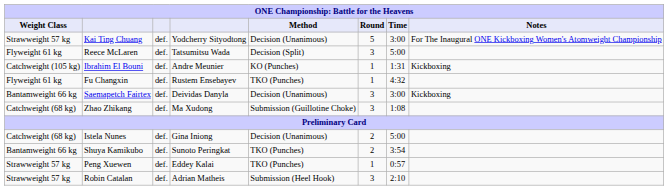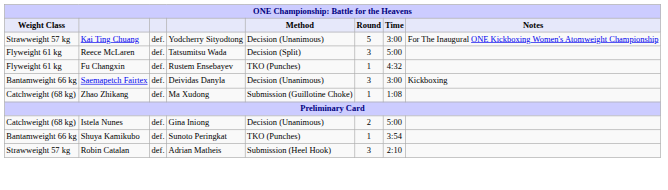 <table class="wikitable" style="font-size: 80%;">
 <tr>
 <th colspan="8" style="background-color: #ccf; color: #000080; text-align: center;"><strong>ONE Championship: Battle for the Heavens</strong></th>
 </tr>
 <tr>
 <th colspan="1" style="background-color: #E6E8FA; color: #000000; text-align: center;">Weight Class</th>
 <th colspan="1" style="background-color: #E6E8FA; color: #000000; text-align: center;"></th>
 <th colspan="1" style="background-color: #E6E8FA; color: #000000; text-align: center;"></th>
 <th colspan="1" style="background-color: #E6E8FA; color: #000000; text-align: center;"></th>
 <th colspan="1" style="background-color: #E6E8FA; color: #000000; text-align: center;">Method</th>
 <th colspan="1" style="background-color: #E6E8FA; color: #000000; text-align: center;">Round</th>
 <th colspan="1" style="background-color: #E6E8FA; color: #000000; text-align: center;">Time</th>
 <th colspan="1" style="background-color: #E6E8FA; color: #000000; text-align: center;">Notes</th>
 </tr>
 <tr>
 <td>Strawweight 57 kg</td>
 <td> <a href='#'>Kai Ting Chuang</a></td>
 <td>def.</td>
 <td> Yodcherry Sityodtong</td>
 <td>Decision (Unanimous)</td>
 <td align=center>5</td>
 <td align=center>3:00</td>
 <td>For The Inaugural <a href='#'>ONE Kickboxing Women's Atomweight Championship</a></td>
 </tr>
 <tr>
 <td>Flyweight 61 kg</td>
 <td> Reece McLaren</td>
 <td>def.</td>
 <td> Tatsumitsu Wada</td>
 <td>Decision (Split)</td>
 <td align=center>3</td>
 <td align=center>5:00</td>
 <td></td>
 </tr>
 <tr>
-<td>Catchweight (105 kg)</td>
-<td> <a href='#'>Ibrahim El Bouni</a></td>
-<td>def.</td>
-<td> Andre Meunier</td>
-<td>KO (Punches)</td>
-<td align=center>1</td>
-<td align=center>1:31</td>
-<td>Kickboxing</td>
-</tr>
-<tr>
 <td>Flyweight 61 kg</td>
 <td> Fu Changxin</td>
 <td>def.</td>
 <td> Rustem Ensebayev</td>
 <td>TKO (Punches)</td>
 <td align=center>1</td>
 <td align=center>4:32</td>
 <td></td>
 </tr>
 <tr>
 <td>Bantamweight 66 kg</td>
 <td> <a href='#'>Saemapetch Fairtex</a></td>
 <td>def.</td>
 <td> Deividas Danyla</td>
 <td>Decision (Unanimous)</td>
 <td align=center>3</td>
 <td align=center>3:00</td>
 <td>Kickboxing</td>
 </tr>
 <tr>
 <td>Catchweight (68 kg)</td>
 <td> Zhao Zhikang</td>
 <td>def.</td>
 <td> Ma Xudong</td>
 <td>Submission (Guillotine Choke)</td>
-<td align=center>3</td>
+<td align=center>1</td>
 <td align=center>1:08</td>
 <td></td>
 </tr>
 <tr>
 <th colspan="8" style="background-color: #ccf; color: #000080; text-align: center;"><strong>Preliminary Card</strong></th>
 </tr>
 <tr>
 <td>Catchweight (68 kg)</td>
 <td> Istela Nunes</td>
 <td>def.</td>
 <td> Gina Iniong</td>
 <td>Decision (Unanimous)</td>
 <td align=center>2</td>
 <td align=center>5:00</td>
 <td></td>
 </tr>
 <tr>
 <td>Bantamweight 66 kg</td>
 <td> Shuya Kamikubo</td>
 <td>def.</td>
 <td> Sunoto Peringkat</td>
 <td>TKO (Punches)</td>
-<td align=center>2</td>
+<td align=center>1</td>
 <td align=center>3:54</td>
-<td></td>
-</tr>
-<tr>
-<td>Strawweight 57 kg</td>
-<td> Peng Xuewen</td>
-<td>def.</td>
-<td> Eddey Kalai</td>
-<td>TKO (Punches)</td>
-<td align=center>1</td>
-<td align=center>0:57</td>
 <td></td>
 </tr>
 <tr>
 <td>Strawweight 57 kg</td>
 <td> Robin Catalan</td>
 <td>def.</td>
 <td> Adrian Matheis</td>
 <td>Submission (Heel Hook)</td>
 <td align=center>3</td>
 <td align=center>2:10</td>
 <td></td>
 </tr>
 </table>
